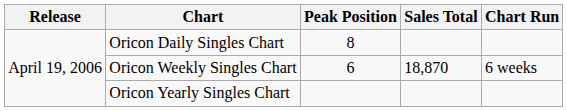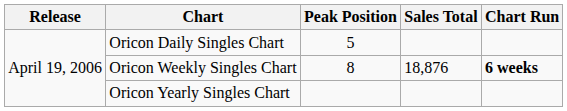 <table class="wikitable">
 <tr>
 <th>Release</th>
 <th>Chart</th>
 <th>Peak Position</th>
 <th>Sales Total</th>
 <th>Chart Run</th>
 </tr>
 <tr>
 <td rowspan="3">April 19, 2006</td>
 <td>Oricon Daily Singles Chart</td>
-<td align="center">8</td>
+<td align="center">5</td>
 <td></td>
 <td></td>
 </tr>
 <tr>
 <td>Oricon Weekly Singles Chart</td>
-<td align="center">6</td>
-<td>18,870</td>
-<td>6 weeks</td>
+<td align="center">8</td>
+<td>18,876</td>
+<td><strong>6 weeks</strong></td>
 </tr>
 <tr>
 <td>Oricon Yearly Singles Chart</td>
 <td align="center"></td>
 <td></td>
 <td></td>
 </tr>
 </table>
